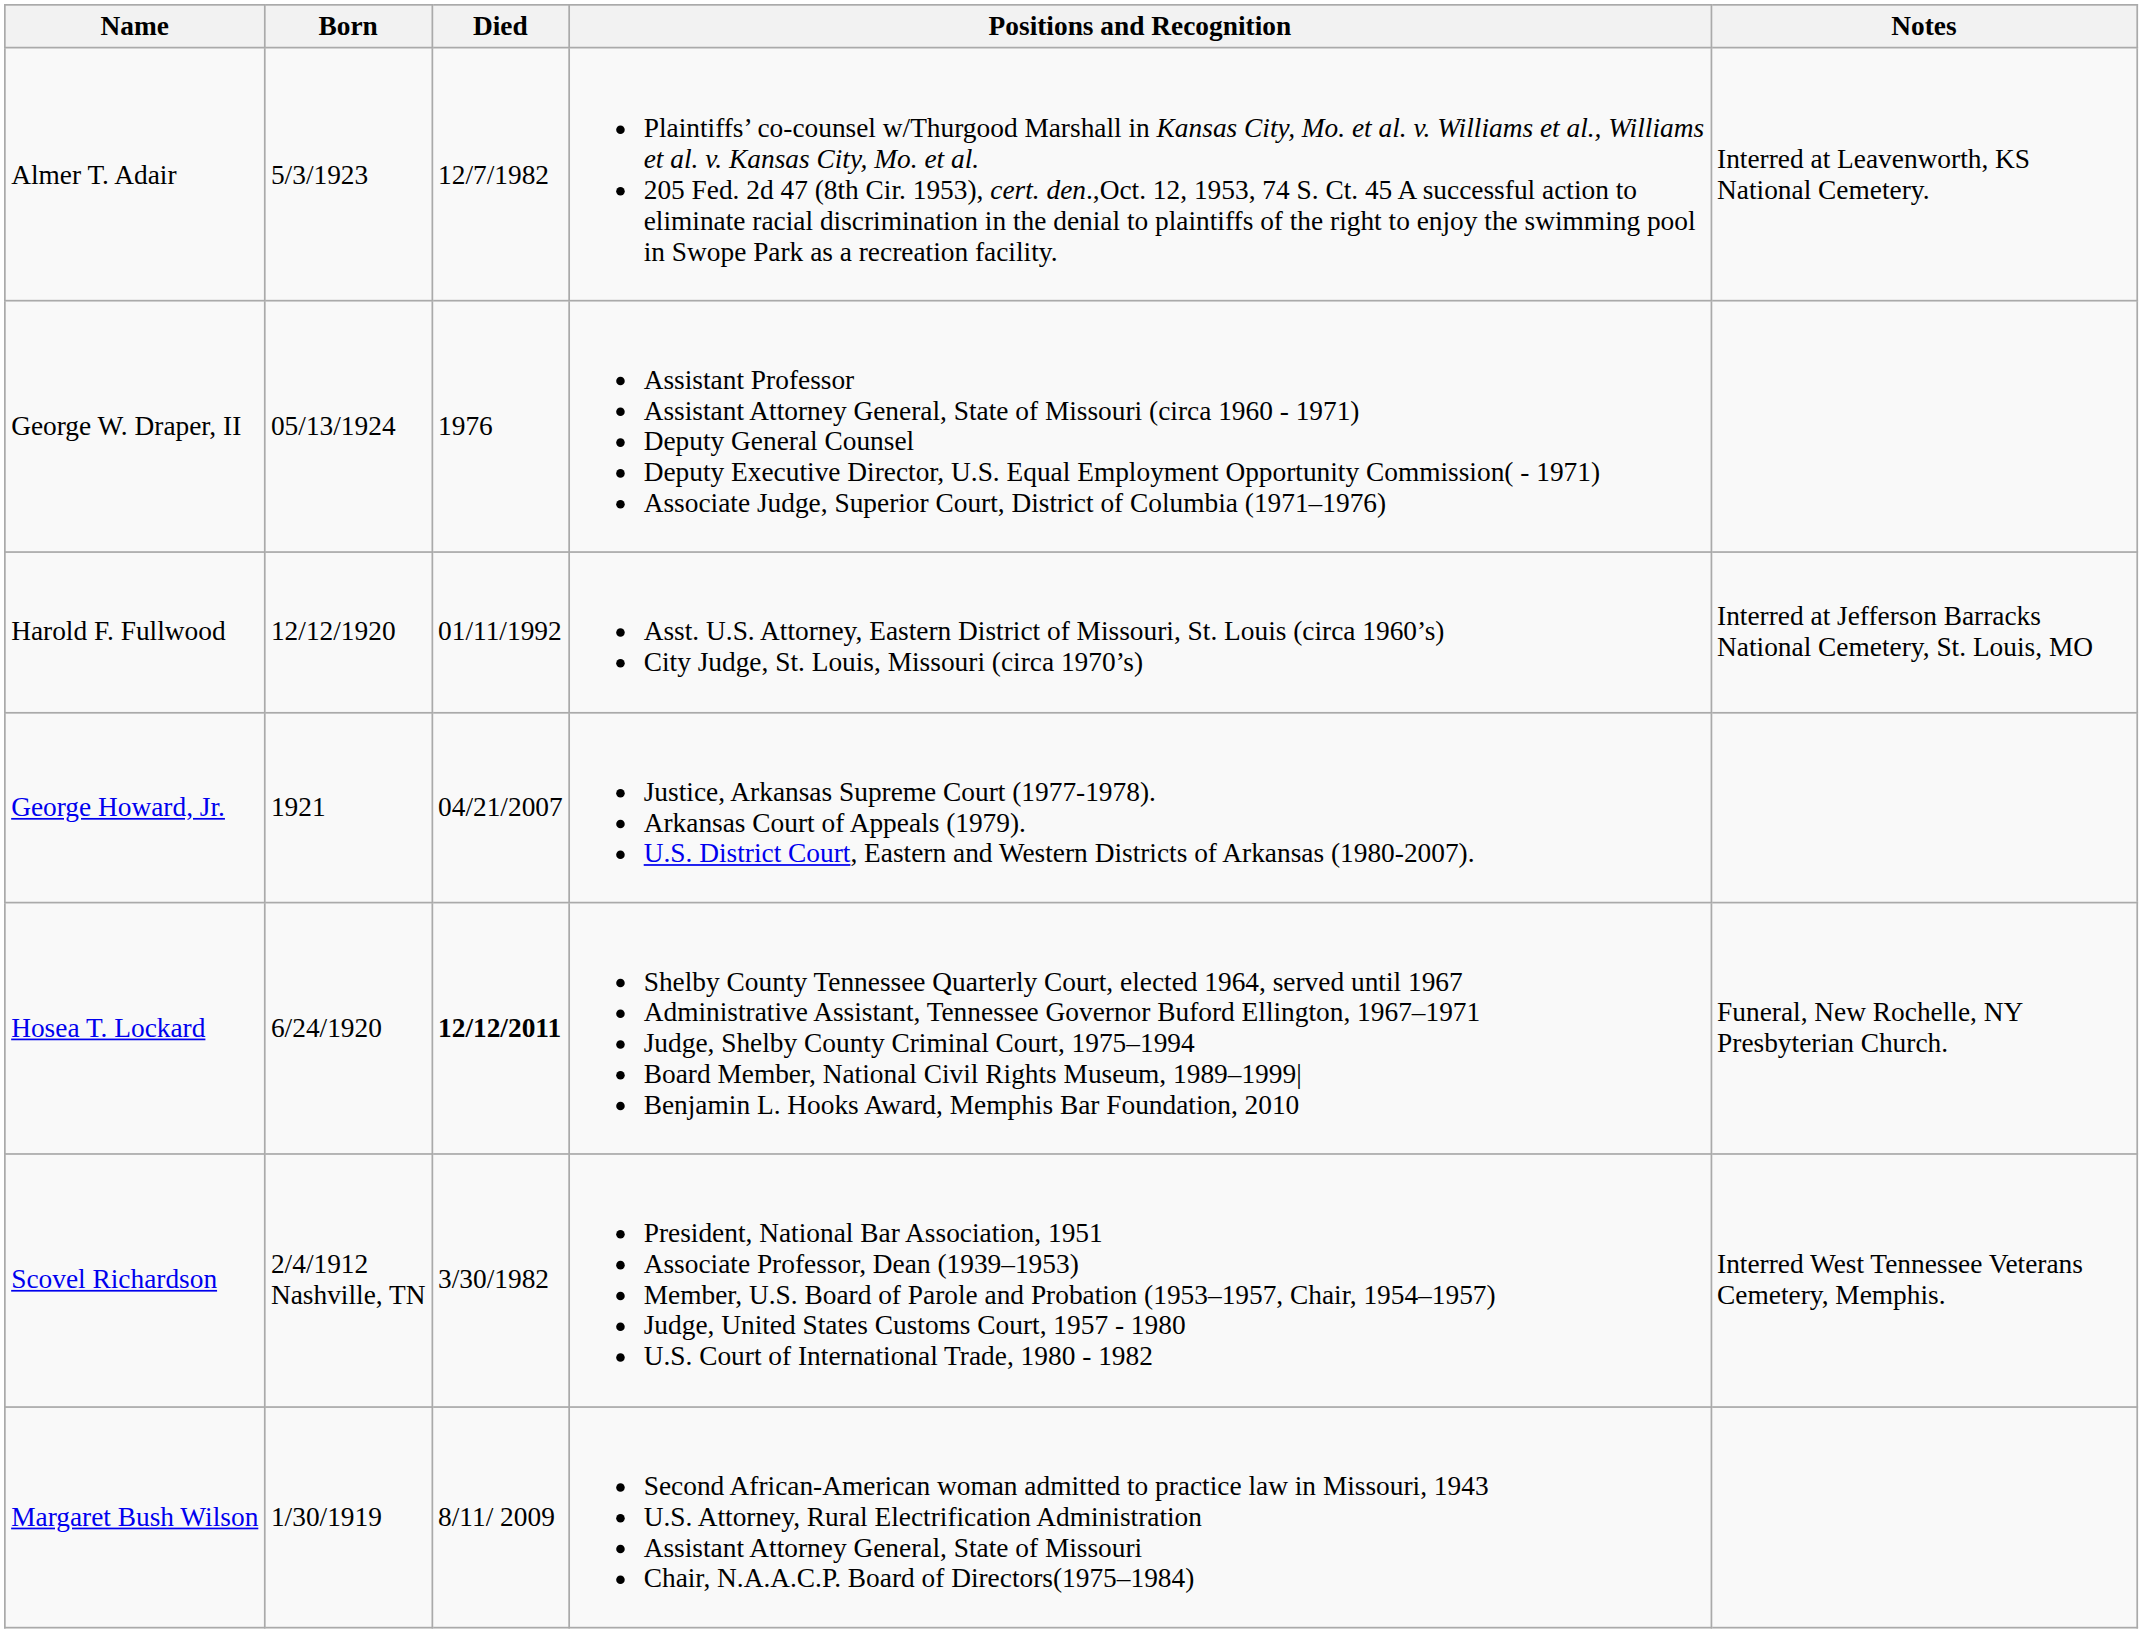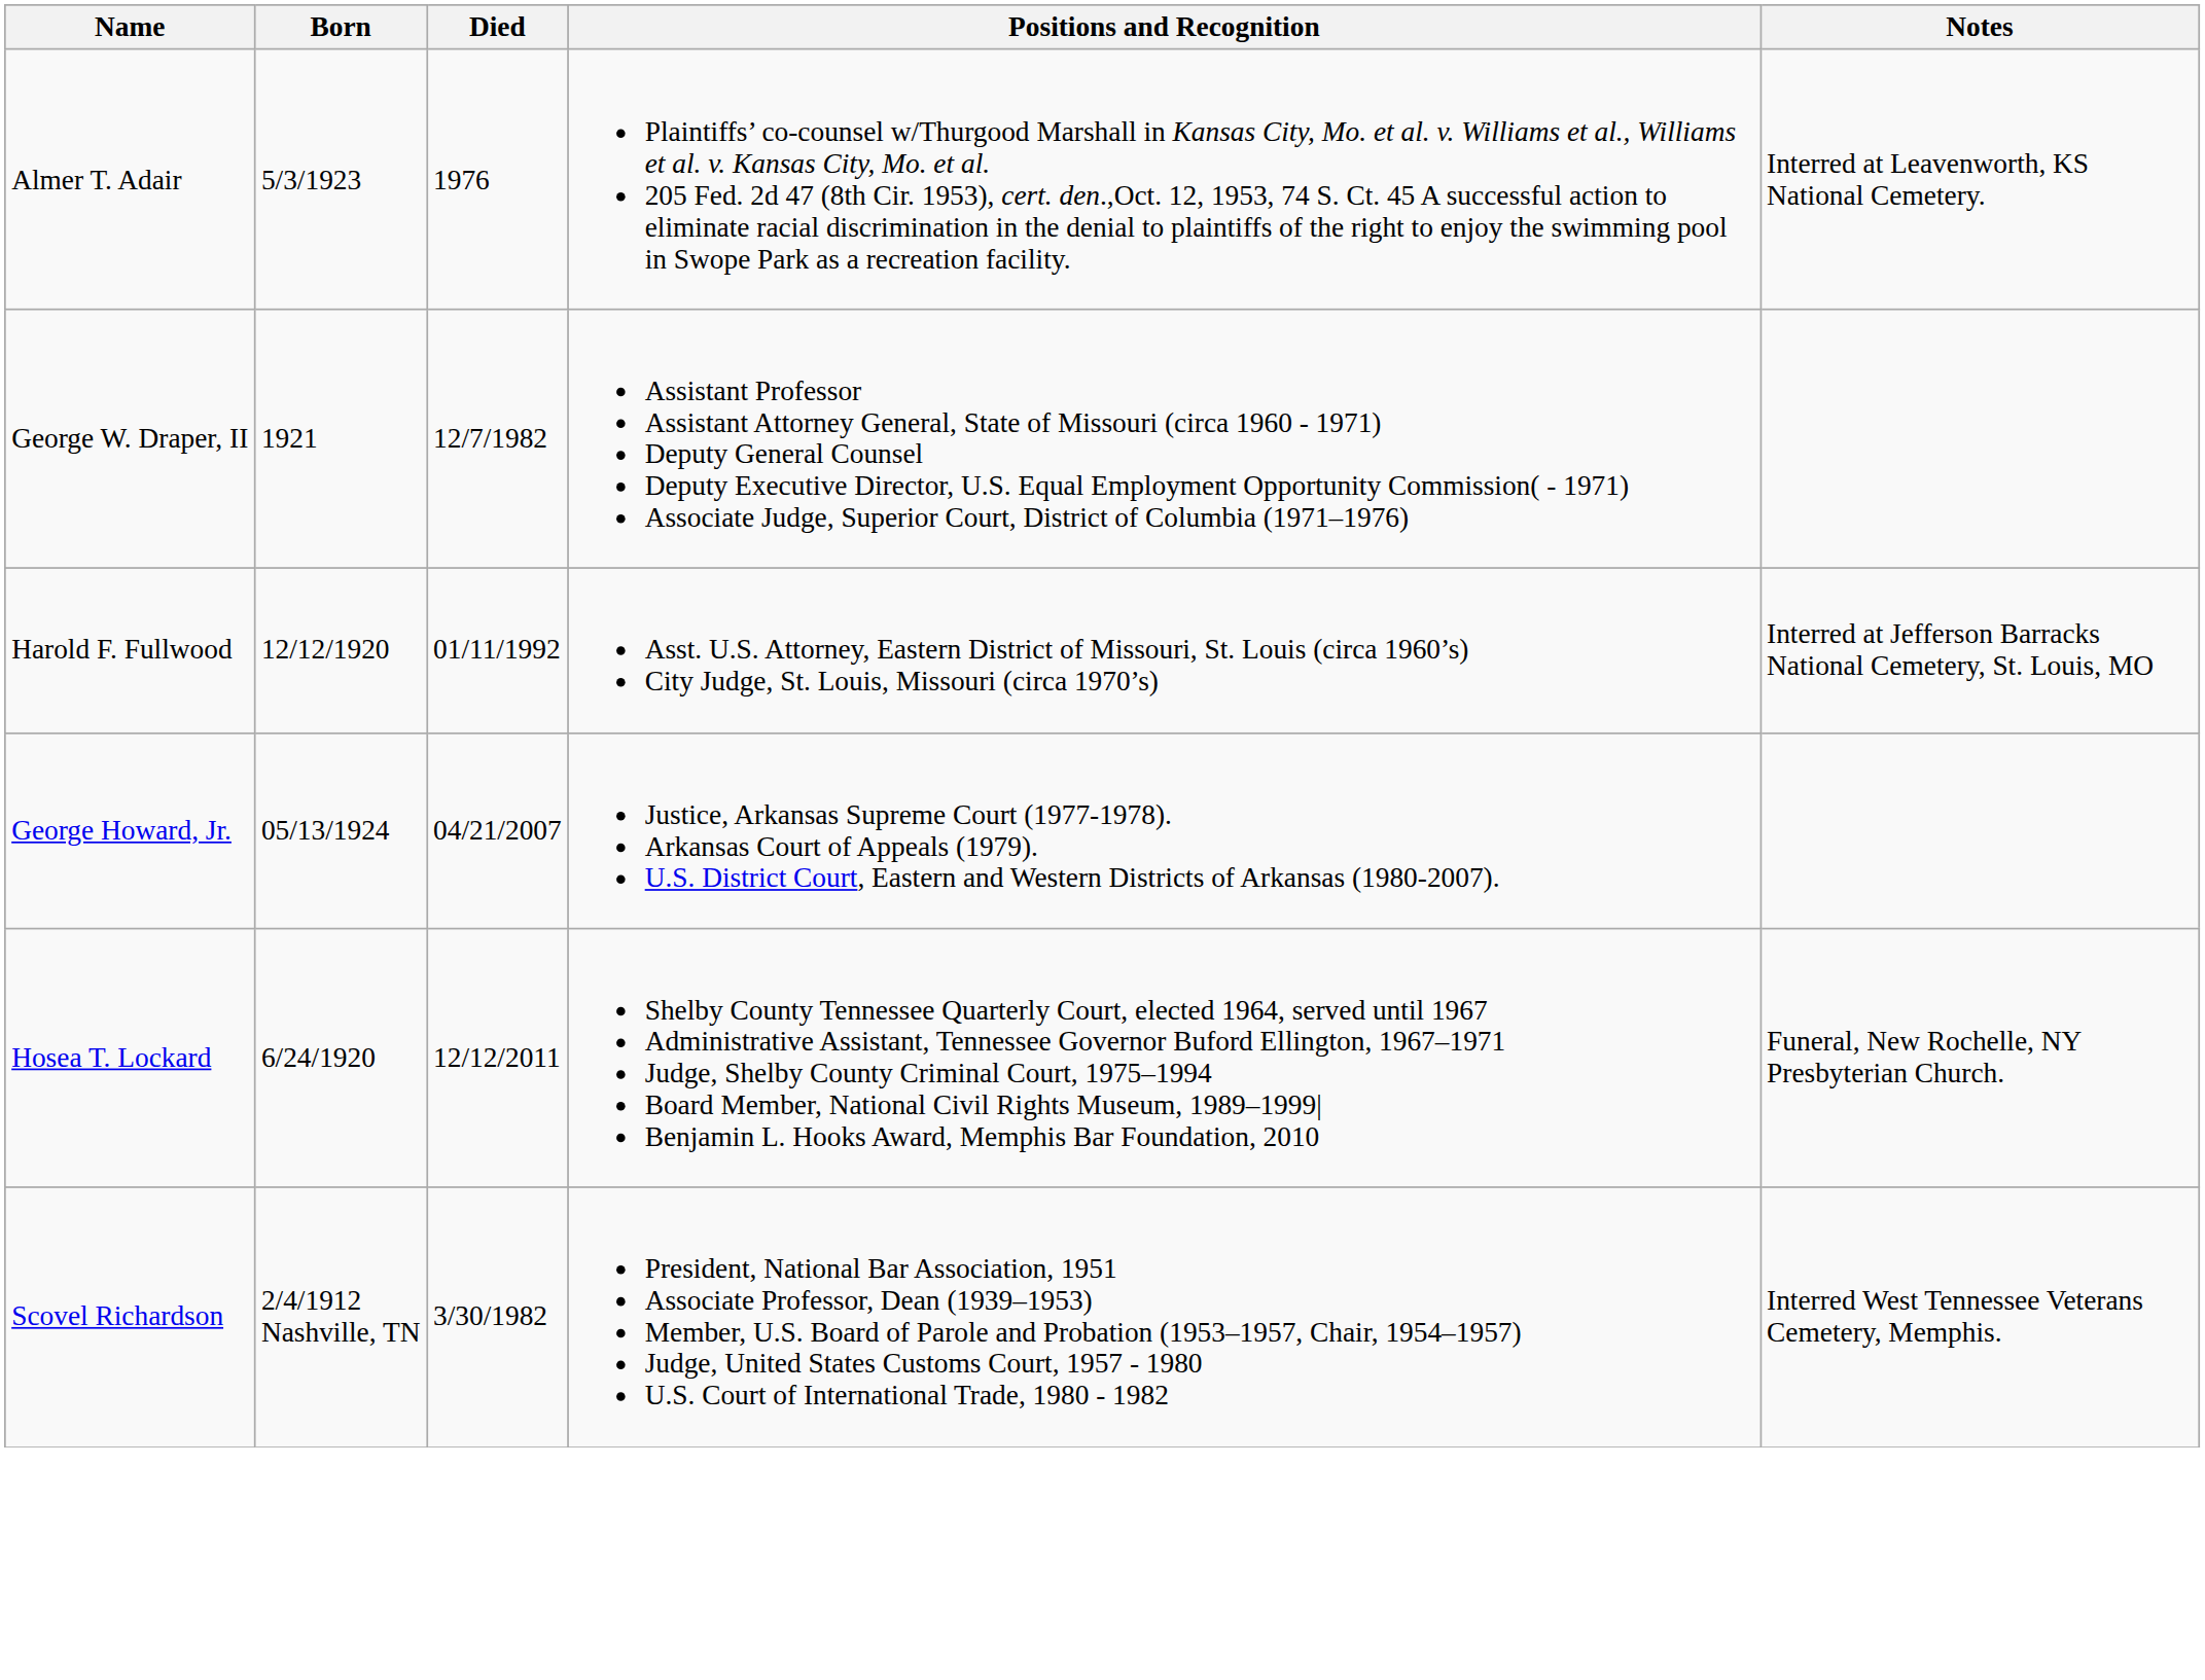 <table class="wikitable">
 <tr>
 <th>Name</th>
 <th>Born</th>
 <th>Died</th>
 <th>Positions and Recognition</th>
 <th width="20%">Notes</th>
 </tr>
 <tr>
 <td>Almer T. Adair</td>
 <td>5/3/1923</td>
-<td>12/7/1982</td>
+<td>1976</td>
 <td><br><ul><li>Plaintiffs’ co-counsel w/Thurgood Marshall in <em>Kansas City, Mo. et al. v. Williams et al., Williams et al. v. Kansas City, Mo. et al.</em></li><li>205 Fed. 2d 47 (8th Cir. 1953), <em>cert. den</em>.,Oct. 12, 1953, 74 S. Ct. 45 A successful action to eliminate racial discrimination in the denial to plaintiffs of the right to enjoy the swimming pool in Swope Park as a recreation facility.</li></ul></td>
 <td>Interred at Leavenworth, KS National Cemetery.</td>
 </tr>
 <tr>
 <td nowrap>George W. Draper, II</td>
-<td>05/13/1924</td>
-<td>1976</td>
+<td>1921</td>
+<td>12/7/1982</td>
 <td><br><ul><li>Assistant Professor</li><li>Assistant Attorney General, State of Missouri (circa 1960 - 1971)</li><li>Deputy General Counsel</li><li>Deputy Executive Director, U.S. Equal Employment Opportunity Commission(    - 1971)</li><li>Associate Judge, Superior Court, District of Columbia (1971–1976)</li></ul></td>
 <td></td>
 </tr>
 <tr>
 <td>Harold F. Fullwood</td>
 <td>12/12/1920</td>
 <td>01/11/1992</td>
 <td><br><ul><li>Asst. U.S. Attorney, Eastern District of Missouri, St. Louis (circa 1960’s)</li><li>City Judge, St. Louis, Missouri (circa 1970’s)</li></ul></td>
 <td>Interred at Jefferson Barracks National Cemetery, St. Louis, MO</td>
 </tr>
 <tr>
 <td><a href='#'>George Howard, Jr.</a></td>
-<td>1921</td>
+<td>05/13/1924</td>
 <td>04/21/2007</td>
 <td><br><ul><li>Justice, Arkansas Supreme Court (1977-1978).</li><li>Arkansas Court of Appeals (1979).</li><li><a href='#'>U.S. District Court</a>, Eastern and Western Districts of Arkansas (1980-2007).</li></ul></td>
 </tr>
 <tr>
 <td><a href='#'>Hosea T. Lockard</a></td>
 <td>6/24/1920</td>
-<td><strong>12/12/2011</strong></td>
+<td>12/12/2011</td>
 <td><br><ul><li>Shelby County Tennessee Quarterly Court, elected 1964, served until 1967</li><li>Administrative Assistant, Tennessee Governor Buford Ellington, 1967–1971</li><li>Judge, Shelby County Criminal Court, 1975–1994</li><li>Board Member, National Civil Rights Museum, 1989–1999|</li><li>Benjamin L. Hooks Award, Memphis Bar Foundation, 2010</li></ul></td>
 <td>Funeral, New Rochelle, NY Presbyterian Church.</td>
 </tr>
 <tr>
 <td><a href='#'>Scovel Richardson</a></td>
 <td nowrap>2/4/1912<br>Nashville, TN</td>
 <td>3/30/1982</td>
 <td><br><ul><li>President, National Bar Association, 1951</li><li>Associate Professor, Dean (1939–1953)</li><li>Member, U.S. Board of Parole and Probation (1953–1957, Chair, 1954–1957)</li><li>Judge, United States Customs Court, 1957 - 1980</li><li>U.S. Court of International Trade, 1980 - 1982</li></ul></td>
 <td>Interred West Tennessee Veterans Cemetery, Memphis.</td>
 </tr>
-<tr>
-<td nowrap><a href='#'>Margaret Bush Wilson</a></td>
-<td>1/30/1919</td>
-<td>8/11/ 2009</td>
-<td><br><ul><li>Second African-American woman admitted to practice law in Missouri, 1943</li><li>U.S. Attorney, Rural Electrification Administration</li><li>Assistant Attorney General, State of Missouri</li><li>Chair, N.A.A.C.P. Board of Directors(1975–1984)</li></ul></td>
-<td></td>
-</tr>
 </table>
